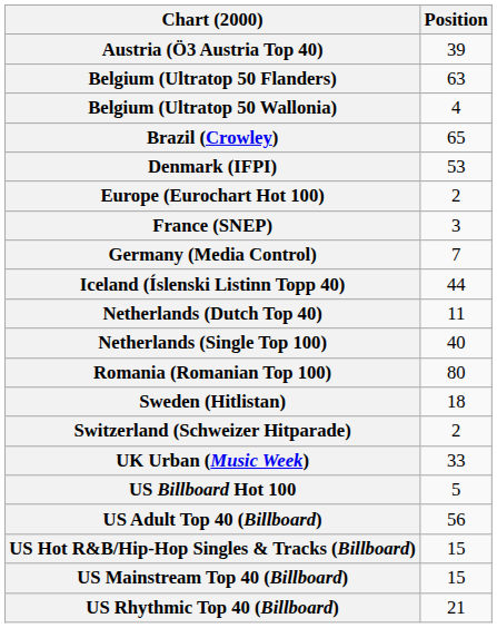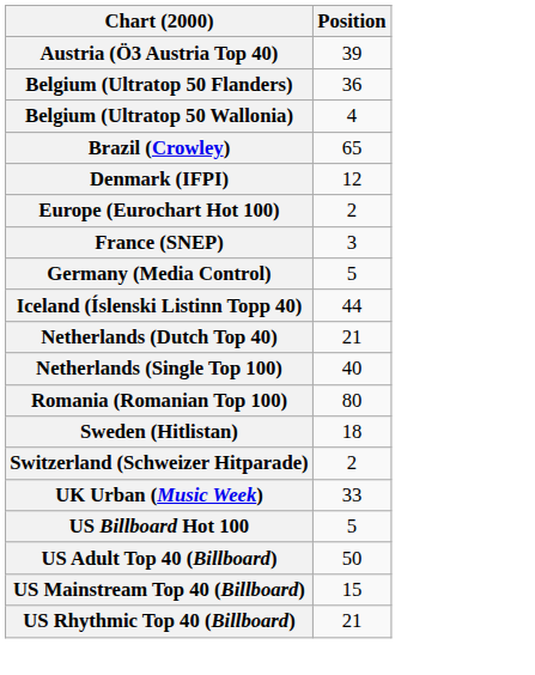 <table class="wikitable sortable plainrowheaders" style="text-align:center">
 <tr>
 <th>Chart (2000)</th>
 <th>Position</th>
 </tr>
 <tr>
 <th scope="row">Austria (Ö3 Austria Top 40)</th>
 <td>39</td>
 </tr>
 <tr>
 <th scope="row">Belgium (Ultratop 50 Flanders)</th>
-<td>63</td>
+<td>36</td>
 </tr>
 <tr>
 <th scope="row">Belgium (Ultratop 50 Wallonia)</th>
 <td>4</td>
 </tr>
 <tr>
 <th scope="row">Brazil (<a href='#'>Crowley</a>)</th>
 <td>65</td>
 </tr>
 <tr>
 <th scope="row">Denmark (IFPI)</th>
-<td>53</td>
+<td>12</td>
 </tr>
 <tr>
 <th scope="row">Europe (Eurochart Hot 100)</th>
 <td>2</td>
 </tr>
 <tr>
 <th scope="row">France (SNEP)</th>
 <td>3</td>
 </tr>
 <tr>
 <th scope="row">Germany (Media Control)</th>
-<td>7</td>
+<td>5</td>
 </tr>
 <tr>
 <th scope="row">Iceland (Íslenski Listinn Topp 40)</th>
 <td>44</td>
 </tr>
 <tr>
 <th scope="row">Netherlands (Dutch Top 40)</th>
-<td>11</td>
+<td>21</td>
 </tr>
 <tr>
 <th scope="row">Netherlands (Single Top 100)</th>
 <td>40</td>
 </tr>
 <tr>
 <th scope="row">Romania (Romanian Top 100)</th>
 <td>80</td>
 </tr>
 <tr>
 <th scope="row">Sweden (Hitlistan)</th>
 <td>18</td>
 </tr>
 <tr>
 <th scope="row">Switzerland (Schweizer Hitparade)</th>
 <td>2</td>
 </tr>
 <tr>
 <th scope="row">UK Urban (<em><a href='#'>Music Week</a></em>)</th>
 <td>33</td>
 </tr>
 <tr>
 <th scope="row">US <em>Billboard</em> Hot 100</th>
 <td>5</td>
 </tr>
 <tr>
 <th scope="row">US Adult Top 40 (<em>Billboard</em>)</th>
-<td>56</td>
-</tr>
-<tr>
-<th scope="row">US Hot R&B/Hip-Hop Singles & Tracks (<em>Billboard</em>)</th>
-<td>15</td>
+<td>50</td>
 </tr>
 <tr>
 <th scope="row">US Mainstream Top 40 (<em>Billboard</em>)</th>
 <td>15</td>
 </tr>
 <tr>
 <th scope="row">US Rhythmic Top 40 (<em>Billboard</em>)</th>
 <td>21</td>
 </tr>
 </table>
